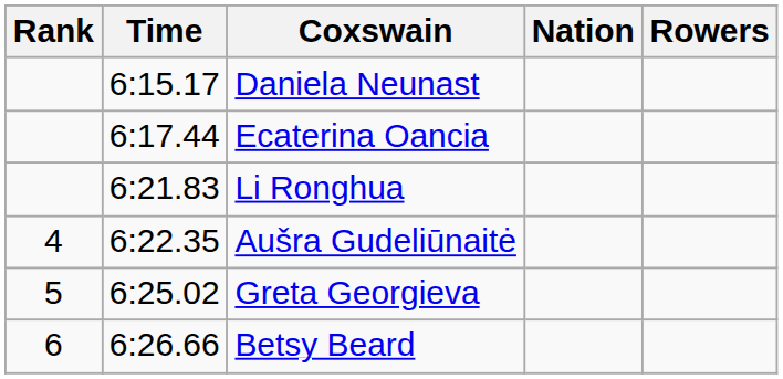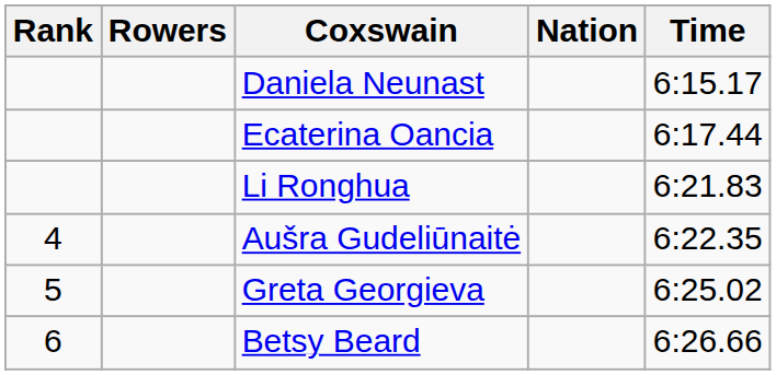 <table class="wikitable sortable" style="text-align:center">
 <tr>
 <th>Rank</th>
-<th>Time</th>
+<th>Rowers</th>
 <th>Coxswain</th>
 <th>Nation</th>
-<th>Rowers</th>
+<th>Time</th>
 </tr>
 <tr>
 <td></td>
-<td>6:15.17</td>
+<td align=left data-sort-value="Balthasar, Ramona"></td>
 <td align=left data-sort-value="Neunast, Daniela"><a href='#'>Daniela Neunast</a></td>
 <td align=left></td>
-<td align=left data-sort-value="Balthasar, Ramona"></td>
+<td>6:15.17</td>
 </tr>
 <tr>
 <td></td>
-<td>6:17.44</td>
+<td align=left data-sort-value="Anitaș, Herta"></td>
 <td align=left data-sort-value="Oancia, Ecaterina"><a href='#'>Ecaterina Oancia</a></td>
 <td align=left></td>
-<td align=left data-sort-value="Anitaș, Herta"></td>
+<td>6:17.44</td>
 </tr>
 <tr>
 <td></td>
-<td>6:21.83</td>
+<td align=left></td>
 <td align=left><a href='#'>Li Ronghua</a></td>
 <td align=left></td>
-<td align=left></td>
+<td>6:21.83</td>
 </tr>
 <tr>
 <td>4</td>
-<td>6:22.35</td>
+<td align=left data-sort-value="Averyanova, Lidiya"></td>
 <td align=left data-sort-value="Gudeliūnaitė, Aušra"><a href='#'>Aušra Gudeliūnaitė</a></td>
 <td align=left></td>
-<td align=left data-sort-value="Averyanova, Lidiya"></td>
+<td>6:22.35</td>
 </tr>
 <tr>
 <td>5</td>
-<td>6:25.02</td>
+<td align=left data-sort-value="Ivanova, Nevyana"></td>
 <td align=left data-sort-value="Georgieva, Greta"><a href='#'>Greta Georgieva</a></td>
 <td align=left></td>
-<td align=left data-sort-value="Ivanova, Nevyana"></td>
+<td>6:25.02</td>
 </tr>
 <tr>
 <td>6</td>
-<td>6:26.66</td>
+<td align=left data-sort-value="Balthasar, Ramona"></td>
 <td align=left data-sort-value="Beard, Betsy"><a href='#'>Betsy Beard</a></td>
 <td align=left></td>
-<td align=left data-sort-value="Balthasar, Ramona"></td>
+<td>6:26.66</td>
 </tr>
 </table>
